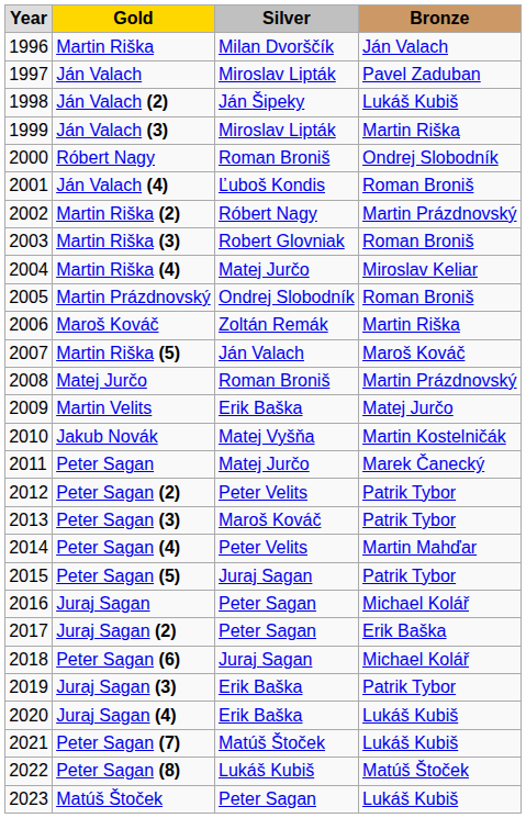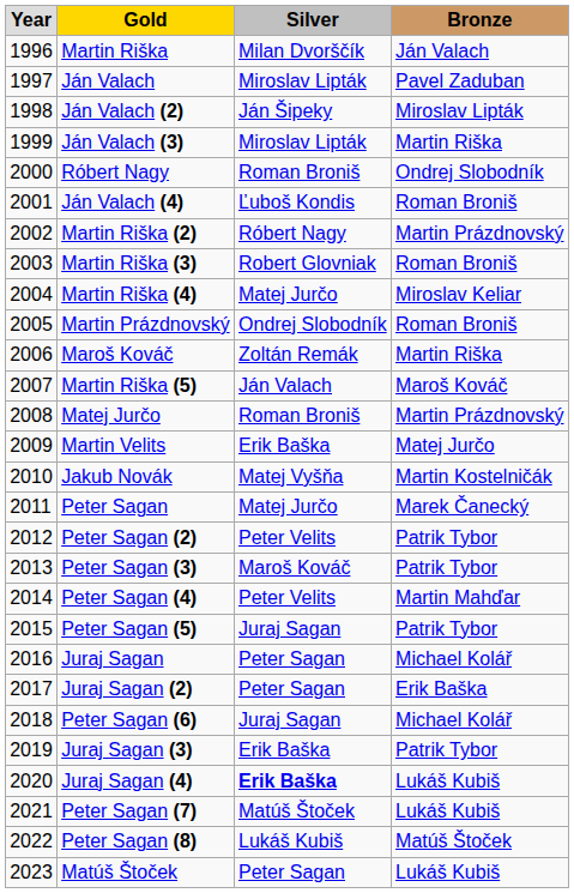 <table class="wikitable sortable alternance" style="font-size:100%">
 <tr style="text-align:center; background:#e4e4e4; font-weight:bold;">
 <td style="background:#ddd; ">Year</td>
 <td style="background:gold; ">Gold</td>
 <td style="background:silver; ">Silver</td>
 <td style="background:#c96; ">Bronze</td>
 </tr>
 <tr>
 <td>1996</td>
 <td><a href='#'>Martin Riška</a></td>
 <td><a href='#'>Milan Dvorščík</a></td>
 <td><a href='#'>Ján Valach</a></td>
 </tr>
 <tr>
 <td>1997</td>
 <td><a href='#'>Ján Valach</a></td>
 <td><a href='#'>Miroslav Lipták</a></td>
 <td><a href='#'>Pavel Zaduban</a></td>
 </tr>
 <tr>
 <td>1998</td>
 <td><a href='#'>Ján Valach</a> <strong>(2)</strong></td>
 <td><a href='#'>Ján Šipeky</a></td>
-<td><a href='#'>Lukáš Kubiš</a></td>
+<td><a href='#'>Miroslav Lipták</a></td>
 </tr>
 <tr>
 <td>1999</td>
 <td><a href='#'>Ján Valach</a> <strong>(3)</strong></td>
 <td><a href='#'>Miroslav Lipták</a></td>
 <td><a href='#'>Martin Riška</a></td>
 </tr>
 <tr>
 <td>2000</td>
 <td><a href='#'>Róbert Nagy</a></td>
 <td><a href='#'>Roman Broniš</a></td>
 <td><a href='#'>Ondrej Slobodník</a></td>
 </tr>
 <tr>
 <td>2001</td>
 <td><a href='#'>Ján Valach</a> <strong>(4)</strong></td>
 <td><a href='#'>Ľuboš Kondis</a></td>
 <td><a href='#'>Roman Broniš</a></td>
 </tr>
 <tr>
 <td>2002</td>
 <td><a href='#'>Martin Riška</a> <strong>(2)</strong></td>
 <td><a href='#'>Róbert Nagy</a></td>
 <td><a href='#'>Martin Prázdnovský</a></td>
 </tr>
 <tr>
 <td>2003</td>
 <td><a href='#'>Martin Riška</a> <strong>(3)</strong></td>
 <td><a href='#'>Robert Glovniak</a></td>
 <td><a href='#'>Roman Broniš</a></td>
 </tr>
 <tr>
 <td>2004</td>
 <td><a href='#'>Martin Riška</a> <strong>(4)</strong></td>
 <td><a href='#'>Matej Jurčo</a></td>
 <td><a href='#'>Miroslav Keliar</a></td>
 </tr>
 <tr>
 <td>2005</td>
 <td><a href='#'>Martin Prázdnovský</a></td>
 <td><a href='#'>Ondrej Slobodník</a></td>
 <td><a href='#'>Roman Broniš</a></td>
 </tr>
 <tr>
 <td>2006</td>
 <td><a href='#'>Maroš Kováč</a></td>
 <td><a href='#'>Zoltán Remák</a></td>
 <td><a href='#'>Martin Riška</a></td>
 </tr>
 <tr>
 <td>2007</td>
 <td><a href='#'>Martin Riška</a> <strong>(5)</strong></td>
 <td><a href='#'>Ján Valach</a></td>
 <td><a href='#'>Maroš Kováč</a></td>
 </tr>
 <tr>
 <td>2008</td>
 <td><a href='#'>Matej Jurčo</a></td>
 <td><a href='#'>Roman Broniš</a></td>
 <td><a href='#'>Martin Prázdnovský</a></td>
 </tr>
 <tr>
 <td>2009</td>
 <td><a href='#'>Martin Velits</a></td>
 <td><a href='#'>Erik Baška</a></td>
 <td><a href='#'>Matej Jurčo</a></td>
 </tr>
 <tr>
 <td>2010</td>
 <td><a href='#'>Jakub Novák</a></td>
 <td><a href='#'>Matej Vyšňa</a></td>
 <td><a href='#'>Martin Kostelničák</a></td>
 </tr>
 <tr>
 <td>2011</td>
 <td><a href='#'>Peter Sagan</a></td>
 <td><a href='#'>Matej Jurčo</a></td>
 <td><a href='#'>Marek Čanecký</a></td>
 </tr>
 <tr>
 <td>2012</td>
 <td><a href='#'>Peter Sagan</a> <strong>(2)</strong></td>
 <td><a href='#'>Peter Velits</a></td>
 <td><a href='#'>Patrik Tybor</a></td>
 </tr>
 <tr>
 <td>2013</td>
 <td><a href='#'>Peter Sagan</a> <strong>(3)</strong></td>
 <td><a href='#'>Maroš Kováč</a></td>
 <td><a href='#'>Patrik Tybor</a></td>
 </tr>
 <tr>
 <td>2014</td>
 <td><a href='#'>Peter Sagan</a> <strong>(4)</strong></td>
 <td><a href='#'>Peter Velits</a></td>
 <td><a href='#'>Martin Mahďar</a></td>
 </tr>
 <tr>
 <td>2015</td>
 <td><a href='#'>Peter Sagan</a> <strong>(5)</strong></td>
 <td><a href='#'>Juraj Sagan</a></td>
 <td><a href='#'>Patrik Tybor</a></td>
 </tr>
 <tr>
 <td>2016</td>
 <td><a href='#'>Juraj Sagan</a></td>
 <td><a href='#'>Peter Sagan</a></td>
 <td><a href='#'>Michael Kolář</a></td>
 </tr>
 <tr>
 <td>2017</td>
 <td><a href='#'>Juraj Sagan</a> <strong>(2)</strong></td>
 <td><a href='#'>Peter Sagan</a></td>
 <td><a href='#'>Erik Baška</a></td>
 </tr>
 <tr>
 <td>2018</td>
 <td><a href='#'>Peter Sagan</a> <strong>(6)</strong></td>
 <td><a href='#'>Juraj Sagan</a></td>
 <td><a href='#'>Michael Kolář</a></td>
 </tr>
 <tr>
 <td>2019</td>
 <td><a href='#'>Juraj Sagan</a> <strong>(3)</strong></td>
 <td><a href='#'>Erik Baška</a></td>
 <td><a href='#'>Patrik Tybor</a></td>
 </tr>
 <tr>
 <td>2020</td>
 <td><a href='#'>Juraj Sagan</a> <strong>(4)</strong></td>
-<td><a href='#'>Erik Baška</a></td>
+<td><strong><a href='#'>Erik Baška</a></strong></td>
 <td><a href='#'>Lukáš Kubiš</a></td>
 </tr>
 <tr>
 <td>2021</td>
 <td><a href='#'>Peter Sagan</a> <strong>(7)</strong></td>
 <td><a href='#'>Matúš Štoček</a></td>
 <td><a href='#'>Lukáš Kubiš</a></td>
 </tr>
 <tr>
 <td>2022</td>
 <td><a href='#'>Peter Sagan</a> <strong>(8)</strong></td>
 <td><a href='#'>Lukáš Kubiš</a></td>
 <td><a href='#'>Matúš Štoček</a></td>
 </tr>
 <tr>
 <td>2023</td>
 <td><a href='#'>Matúš Štoček</a></td>
 <td><a href='#'>Peter Sagan</a></td>
 <td><a href='#'>Lukáš Kubiš</a></td>
 </tr>
 </table>
